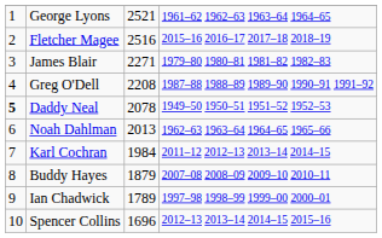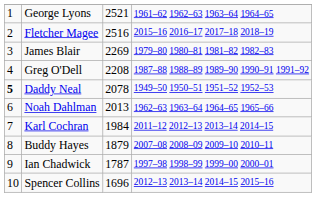 <table class="wikitable">
 <tr>
 </tr>
 <tr>
 <td>1</td>
 <td>George Lyons</td>
 <td>2521</td>
 <td style="font-size:80%;"><a href='#'>1961–62</a> <a href='#'>1962–63</a> <a href='#'>1963–64</a> <a href='#'>1964–65</a></td>
 </tr>
 <tr>
 <td>2</td>
 <td><a href='#'>Fletcher Magee</a></td>
 <td>2516</td>
 <td style="font-size:80%;"><a href='#'>2015–16</a> <a href='#'>2016–17</a> <a href='#'>2017–18</a> <a href='#'>2018–19</a></td>
 </tr>
 <tr>
 <td>3</td>
 <td>James Blair</td>
-<td>2271</td>
+<td>2269</td>
 <td style="font-size:80%;"><a href='#'>1979–80</a> <a href='#'>1980–81</a> <a href='#'>1981–82</a> <a href='#'>1982–83</a></td>
 </tr>
 <tr>
 <td>4</td>
 <td>Greg O'Dell</td>
 <td>2208</td>
 <td style="font-size:80%;"><a href='#'>1987–88</a> <a href='#'>1988–89</a> <a href='#'>1989–90</a> <a href='#'>1990–91</a> <a href='#'>1991–92</a></td>
 </tr>
 <tr>
 <td><strong>5</strong></td>
 <td><a href='#'>Daddy Neal</a></td>
 <td>2078</td>
 <td style="font-size:80%;"><a href='#'>1949–50</a> <a href='#'>1950–51</a> <a href='#'>1951–52</a> <a href='#'>1952–53</a></td>
 </tr>
 <tr>
 <td>6</td>
 <td><a href='#'>Noah Dahlman</a></td>
 <td>2013</td>
 <td style="font-size:80%;"><a href='#'>1962–63</a> <a href='#'>1963–64</a> <a href='#'>1964–65</a> <a href='#'>1965–66</a></td>
 </tr>
 <tr>
 <td>7</td>
 <td><a href='#'>Karl Cochran</a></td>
 <td>1984</td>
 <td style="font-size:80%;"><a href='#'>2011–12</a> <a href='#'>2012–13</a> <a href='#'>2013–14</a> <a href='#'>2014–15</a></td>
 </tr>
 <tr>
 <td>8</td>
 <td>Buddy Hayes</td>
 <td>1879</td>
 <td style="font-size:80%;"><a href='#'>2007–08</a> <a href='#'>2008–09</a> <a href='#'>2009–10</a> <a href='#'>2010–11</a></td>
 </tr>
 <tr>
 <td>9</td>
 <td>Ian Chadwick</td>
-<td>1789</td>
+<td>1787</td>
 <td style="font-size:80%;"><a href='#'>1997–98</a> <a href='#'>1998–99</a> <a href='#'>1999–00</a> <a href='#'>2000–01</a></td>
 </tr>
 <tr>
 <td>10</td>
 <td>Spencer Collins</td>
 <td>1696</td>
 <td style="font-size:80%;"><a href='#'>2012–13</a> <a href='#'>2013–14</a> <a href='#'>2014–15</a> <a href='#'>2015–16</a></td>
 </tr>
 </table>
